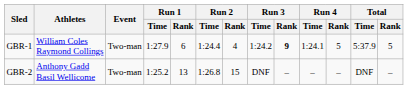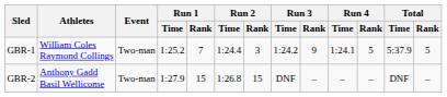 <table class="wikitable" border="1" style="font-size:90%">
 <tr>
 <th rowspan="2">Sled</th>
 <th rowspan="2">Athletes</th>
 <th rowspan="2">Event</th>
 <th colspan="2">Run 1</th>
 <th colspan="2">Run 2</th>
 <th colspan="2">Run 3</th>
 <th colspan="2">Run 4</th>
 <th colspan="2">Total</th>
 </tr>
 <tr>
 <th>Time</th>
 <th>Rank</th>
 <th>Time</th>
 <th>Rank</th>
 <th>Time</th>
 <th>Rank</th>
 <th>Time</th>
 <th>Rank</th>
 <th>Time</th>
 <th>Rank</th>
 </tr>
 <tr>
 <td align="center">GBR-1</td>
 <td><a href='#'>William Coles</a><br><a href='#'>Raymond Collings</a></td>
 <td>Two-man</td>
-<td align="center">1:27.9</td>
-<td align="center">6</td>
+<td align="center">1:25.2</td>
+<td align="center">7</td>
 <td align="center">1:24.4</td>
-<td align="center">4</td>
+<td align="center">3</td>
 <td align="center">1:24.2</td>
-<td align="center"><strong>9</strong></td>
+<td align="center">9</td>
 <td align="center">1:24.1</td>
 <td align="center">5</td>
 <td align="center">5:37.9</td>
 <td align="center">5</td>
 </tr>
 <tr>
 <td align="center">GBR-2</td>
 <td><a href='#'>Anthony Gadd</a><br><a href='#'>Basil Wellicome</a></td>
 <td>Two-man</td>
-<td align="center">1:25.2</td>
-<td align="center">13</td>
+<td align="center">1:27.9</td>
+<td align="center">15</td>
 <td align="center">1:26.8</td>
 <td align="center">15</td>
 <td align="center">DNF</td>
 <td align="center">–</td>
 <td align="center">–</td>
 <td align="center">–</td>
 <td align="center">DNF</td>
 <td align="center">–</td>
 </tr>
 </table>
